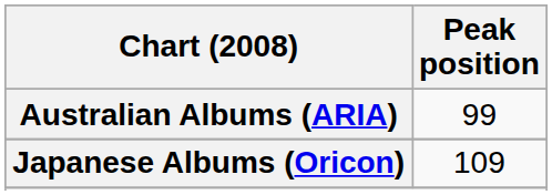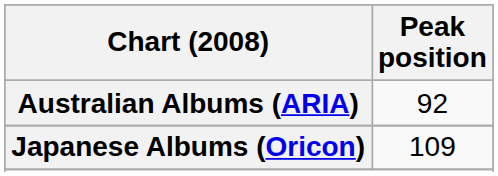 <table class="wikitable sortable plainrowheaders">
 <tr>
 <th scope="col">Chart (2008)</th>
 <th scope="col">Peak<br>position</th>
 </tr>
 <tr>
 <th scope="row">Australian Albums (<a href='#'>ARIA</a>)</th>
-<td style="text-align:center;">99</td>
+<td style="text-align:center;">92</td>
 </tr>
 <tr>
 </tr>
 <tr>
 </tr>
 <tr>
 <th scope="row">Japanese Albums (<a href='#'>Oricon</a>)</th>
 <td style="text-align:center;">109</td>
 </tr>
 <tr>
 </tr>
 <tr>
 </tr>
 </table>
